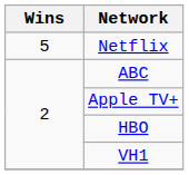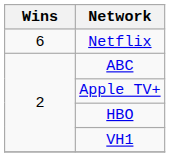 <table class="wikitable floatright" rowspan="2" style="text-align:center;" background: #f6e39c;>
 <tr>
 <th scope="col" style="width:55px;">Wins</th>
 <th scope="col" style="text-align:center;">Network</th>
 </tr>
 <tr>
-<td>5</td>
+<td>6</td>
 <td><a href='#'>Netflix</a></td>
 </tr>
 <tr>
 <td rowspan="4">2</td>
 <td><a href='#'>ABC</a></td>
 </tr>
 <tr>
 <td><a href='#'>Apple TV+</a></td>
 </tr>
 <tr>
 <td><a href='#'>HBO</a></td>
 </tr>
 <tr>
 <td><a href='#'>VH1</a></td>
 </tr>
 <tr>
 </tr>
 </table>
